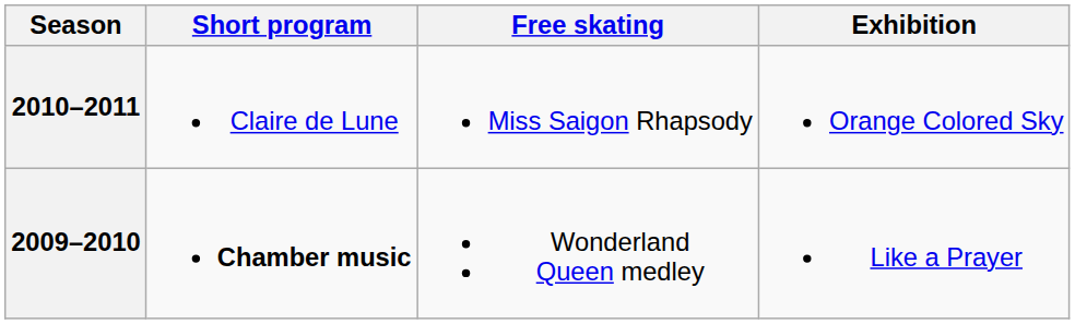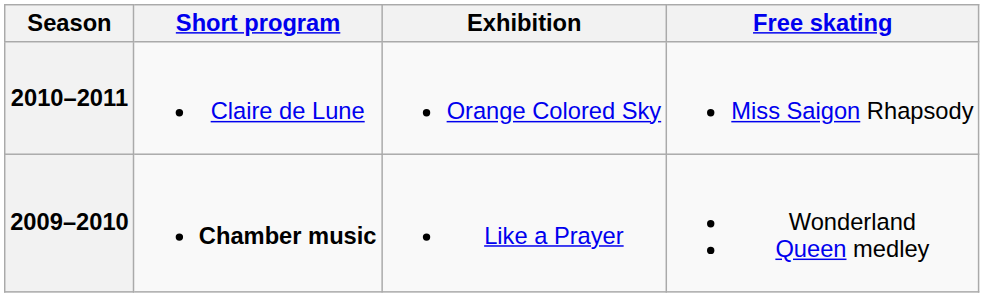 <table class="wikitable" style="text-align:center">
 <tr>
 <th>Season</th>
 <th><a href='#'>Short program</a></th>
+<th>Exhibition</th>
 <th><a href='#'>Free skating</a></th>
-<th>Exhibition</th>
 </tr>
 <tr>
 <th>2010–2011 <br> </th>
 <td><br><ul><li><a href='#'>Claire de Lune</a> <br></li></ul></td>
+<td><br><ul><li><a href='#'>Orange Colored Sky</a></li></ul></td>
 <td><br><ul><li><a href='#'>Miss Saigon</a> Rhapsody <br></li></ul></td>
-<td><br><ul><li><a href='#'>Orange Colored Sky</a></li></ul></td>
 </tr>
 <tr>
 <th>2009–2010 <br> </th>
 <td><strong><br><ul><li>Chamber music <br></li></ul></strong></td>
+<td><br><ul><li><a href='#'>Like a Prayer</a> <br></li></ul></td>
 <td><br><ul><li>Wonderland <br></li><li><a href='#'>Queen</a> medley</li></ul></td>
-<td><br><ul><li><a href='#'>Like a Prayer</a> <br></li></ul></td>
 </tr>
 </table>
